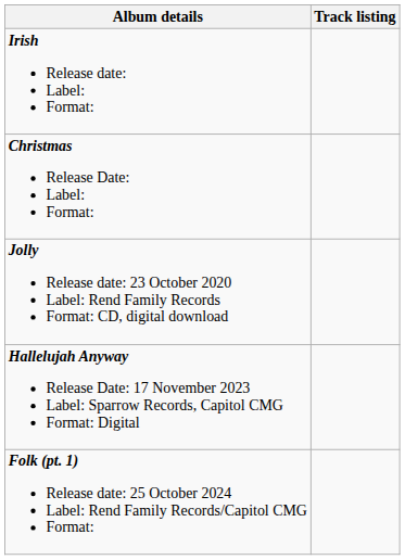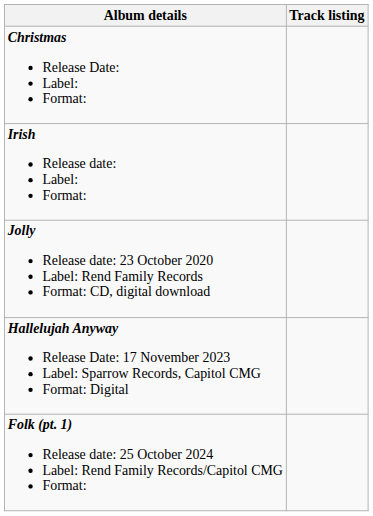 <table class="wikitable">
 <tr>
 <th>Album details</th>
 <th>Track listing</th>
 </tr>
 <tr>
-<td><strong><em>Irish</em></strong><br><ul><li>Release date:</li><li>Label:</li><li>Format:</li></ul></td>
+<td><strong><em>Christmas</em></strong><br><ul><li>Release Date:</li><li>Label:</li><li>Format:</li></ul></td>
 <td><br></td>
 </tr>
 <tr>
-<td><strong><em>Christmas</em></strong><br><ul><li>Release Date:</li><li>Label:</li><li>Format:</li></ul></td>
+<td><strong><em>Irish</em></strong><br><ul><li>Release date:</li><li>Label:</li><li>Format:</li></ul></td>
 <td><br></td>
 </tr>
 <tr>
 <td><strong><em>Jolly</em></strong><br><ul><li>Release date: 23 October 2020</li><li>Label: Rend Family Records</li><li>Format: CD, digital download</li></ul></td>
 <td><br></td>
 </tr>
 <tr>
 <td><strong><em>Hallelujah Anyway</em></strong><br><ul><li>Release Date: 17 November 2023</li><li>Label: Sparrow Records, Capitol CMG</li><li>Format: Digital</li></ul></td>
 <td><br></td>
 </tr>
 <tr>
 <td><strong><em>Folk (pt. 1)</em></strong><br><ul><li>Release date: 25 October 2024</li><li>Label: Rend Family Records/Capitol CMG</li><li>Format:</li></ul></td>
 <td><br></td>
 </tr>
 </table>
